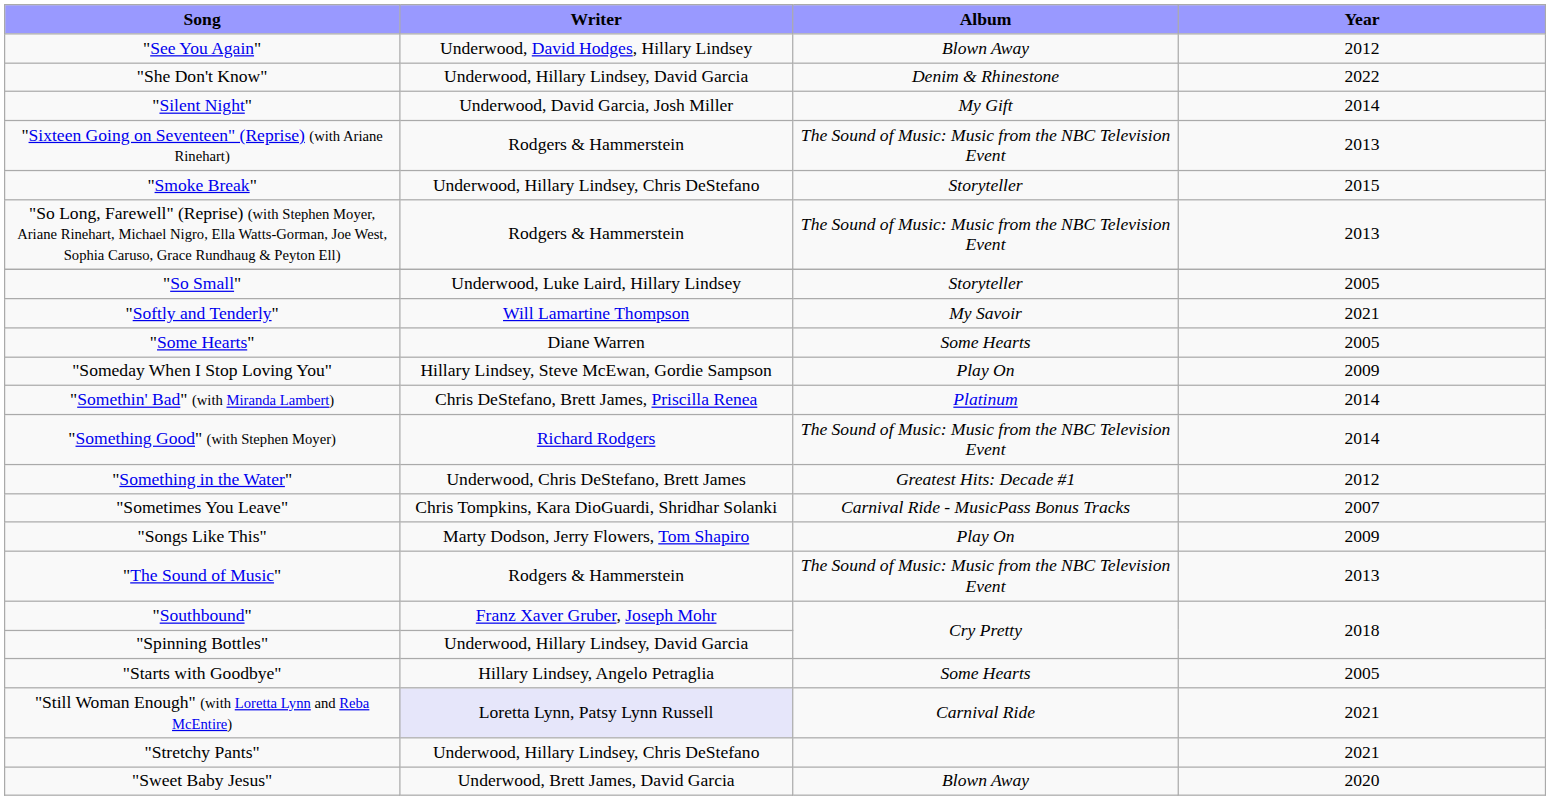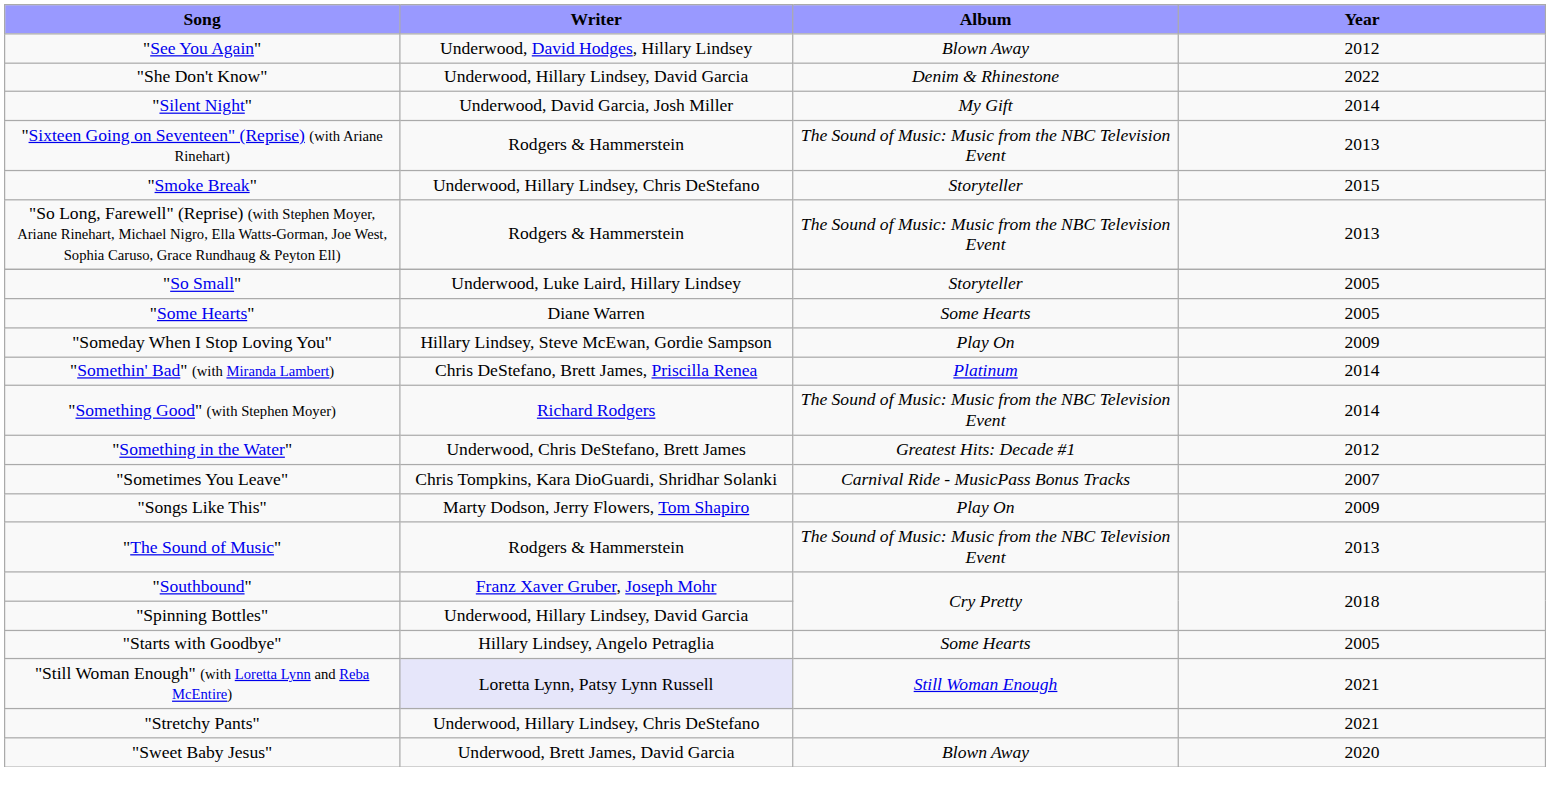 <table class="wikitable" style="margin:0.5em auto; clear:both; font-size:.9em; text-align:center; width:100%">
 <tr>
 <th width="500" style="background: #99F;">Song</th>
 <th width="500" style="background: #99F;">Writer</th>
 <th width="500" style="background: #99F;">Album</th>
 <th width="500" style="background: #99F;">Year</th>
 </tr>
 <tr>
 <td>"<a href='#'>See You Again</a>"</td>
 <td>Underwood, <a href='#'>David Hodges</a>, Hillary Lindsey</td>
 <td><em>Blown Away</em></td>
 <td>2012</td>
 </tr>
 <tr>
 <td>"She Don't Know"</td>
 <td>Underwood, Hillary Lindsey, David Garcia</td>
 <td><em>Denim & Rhinestone</em></td>
 <td>2022</td>
 </tr>
 <tr>
 <td>"<a href='#'>Silent Night</a>"</td>
 <td>Underwood, David Garcia, Josh Miller</td>
 <td><em>My Gift</em></td>
 <td>2014</td>
 </tr>
 <tr>
 <td>"<a href='#'>Sixteen Going on Seventeen" (Reprise)</a> <small>(with Ariane Rinehart)</small></td>
 <td>Rodgers & Hammerstein</td>
 <td><em>The Sound of Music: Music from the NBC Television Event</em></td>
 <td>2013</td>
 </tr>
 <tr>
 <td>"<a href='#'>Smoke Break</a>"</td>
 <td>Underwood, Hillary Lindsey, Chris DeStefano</td>
 <td><em>Storyteller</em></td>
 <td>2015</td>
 </tr>
 <tr>
 <td>"So Long, Farewell" (Reprise) <small>(with Stephen Moyer, Ariane Rinehart, Michael Nigro, Ella Watts-Gorman, Joe West, Sophia Caruso, Grace Rundhaug & Peyton Ell)</small></td>
 <td>Rodgers & Hammerstein</td>
 <td><em>The Sound of Music: Music from the NBC Television Event</em></td>
 <td>2013</td>
 </tr>
 <tr>
 </tr>
 <tr>
 <td>"<a href='#'>So Small</a>"</td>
 <td>Underwood, Luke Laird, Hillary Lindsey</td>
 <td><em>Storyteller</em></td>
 <td>2005</td>
-</tr>
-<tr>
-<td>"<a href='#'>Softly and Tenderly</a>"</td>
-<td><a href='#'>Will Lamartine Thompson</a></td>
-<td><em>My Savoir</em></td>
-<td>2021</td>
 </tr>
 <tr>
 <td>"<a href='#'>Some Hearts</a>"</td>
 <td>Diane Warren</td>
 <td><em>Some Hearts</em></td>
 <td>2005</td>
 </tr>
 <tr>
 <td>"Someday When I Stop Loving You"</td>
 <td>Hillary Lindsey, Steve McEwan, Gordie Sampson</td>
 <td><em>Play On</em></td>
 <td>2009</td>
 </tr>
 <tr>
 <td>"<a href='#'>Somethin' Bad</a>" <small>(with <a href='#'>Miranda Lambert</a>)</small></td>
 <td>Chris DeStefano, Brett James, <a href='#'>Priscilla Renea</a></td>
 <td><em><a href='#'>Platinum</a></em></td>
 <td>2014</td>
 </tr>
 <tr>
 <td>"<a href='#'>Something Good</a>" <small>(with Stephen Moyer)</small></td>
 <td><a href='#'>Richard Rodgers</a></td>
 <td><em>The Sound of Music: Music from the NBC Television Event</em></td>
 <td>2014</td>
 </tr>
 <tr>
 <td>"<a href='#'>Something in the Water</a>"</td>
 <td>Underwood, Chris DeStefano, Brett James</td>
 <td><em>Greatest Hits: Decade #1</em></td>
 <td>2012</td>
 </tr>
 <tr>
 <td>"Sometimes You Leave"</td>
 <td>Chris Tompkins, Kara DioGuardi, Shridhar Solanki</td>
 <td><em>Carnival Ride - MusicPass Bonus Tracks</em></td>
 <td>2007</td>
 </tr>
 <tr>
 <td>"Songs Like This"</td>
 <td>Marty Dodson, Jerry Flowers, <a href='#'>Tom Shapiro</a></td>
 <td><em>Play On</em></td>
 <td>2009</td>
 </tr>
 <tr>
 <td>"<a href='#'>The Sound of Music</a>"</td>
 <td>Rodgers & Hammerstein</td>
 <td><em>The Sound of Music: Music from the NBC Television Event</em></td>
 <td>2013</td>
 </tr>
 <tr>
 <td>"<a href='#'>Southbound</a>"</td>
 <td><a href='#'>Franz Xaver Gruber</a>, <a href='#'>Joseph Mohr</a></td>
 <td rowspan="2"><em>Cry Pretty</em></td>
 <td rowspan="2">2018</td>
 </tr>
 <tr>
 <td>"Spinning Bottles"</td>
 <td>Underwood, Hillary Lindsey, David Garcia</td>
 </tr>
 <tr>
 <td>"Starts with Goodbye"</td>
 <td>Hillary Lindsey, Angelo Petraglia</td>
 <td><em>Some Hearts</em></td>
 <td>2005</td>
 </tr>
 <tr>
 <td>"Still Woman Enough" <small>(with <a href='#'>Loretta Lynn</a> and <a href='#'>Reba McEntire</a>)</small></td>
 <td style="background: lavender;">Loretta Lynn, Patsy Lynn Russell</td>
-<td><em>Carnival Ride</em></td>
+<td><em><a href='#'>Still Woman Enough</a></em></td>
 <td>2021</td>
 </tr>
 <tr>
 <td>"Stretchy Pants"</td>
 <td>Underwood, Hillary Lindsey, Chris DeStefano</td>
 <td></td>
 <td>2021</td>
 </tr>
 <tr>
 <td>"Sweet Baby Jesus"</td>
 <td>Underwood, Brett James, David Garcia</td>
 <td><em>Blown Away</em></td>
 <td>2020</td>
 </tr>
 </table>
